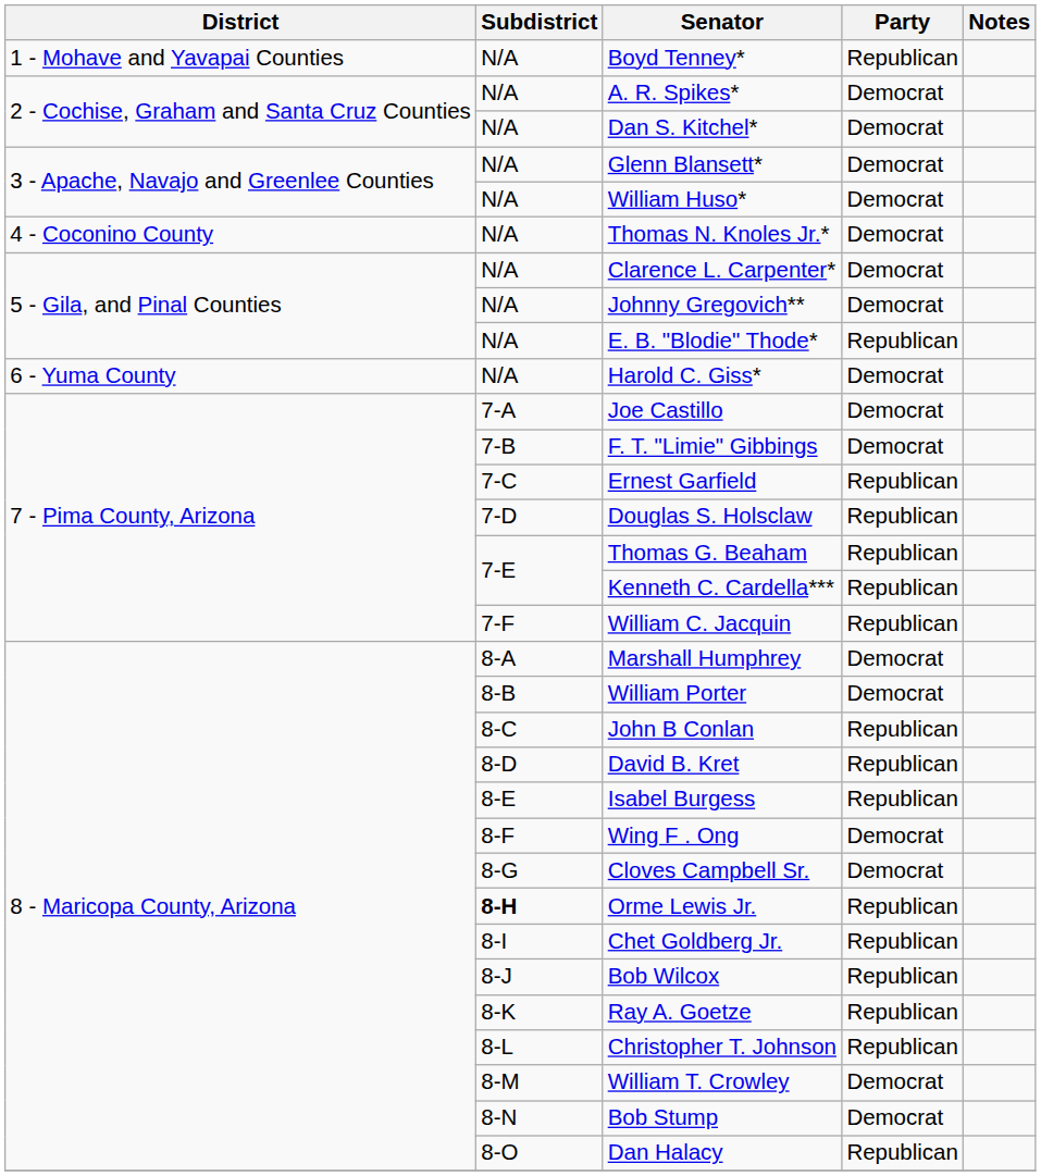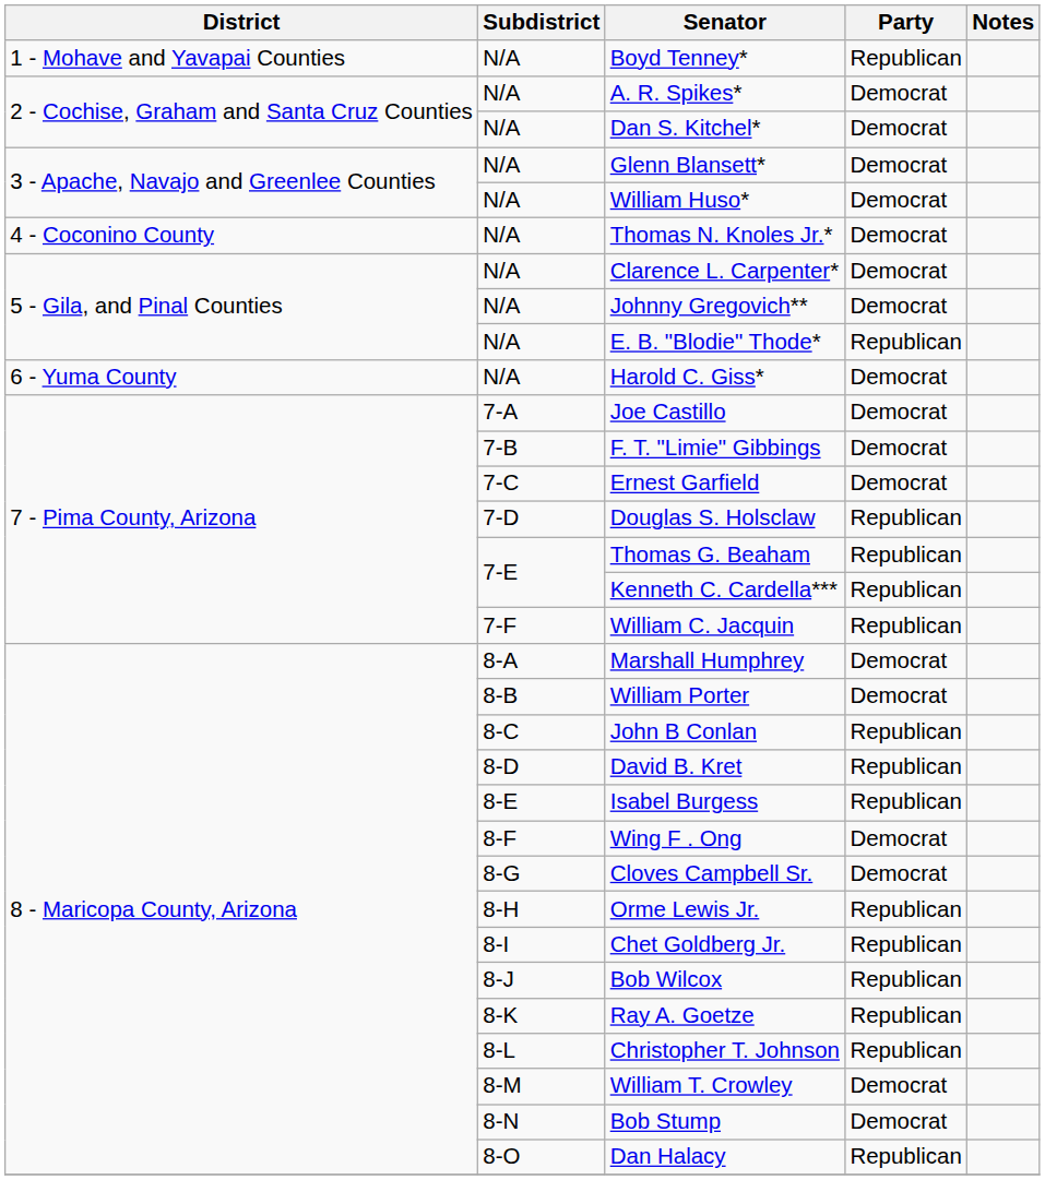 <table class=wikitable>
 <tr>
 <th>District</th>
 <th>Subdistrict</th>
 <th>Senator</th>
 <th>Party</th>
 <th>Notes</th>
 </tr>
 <tr>
 <td>1 - <a href='#'>Mohave</a> and <a href='#'>Yavapai</a> Counties</td>
 <td>N/A</td>
 <td><a href='#'>Boyd Tenney</a>*</td>
 <td>Republican</td>
 <td></td>
 </tr>
 <tr>
 <td rowspan="2">2 - <a href='#'>Cochise</a>, <a href='#'>Graham</a> and <a href='#'>Santa Cruz</a> Counties</td>
 <td>N/A</td>
 <td><a href='#'>A. R. Spikes</a>*</td>
 <td>Democrat</td>
 <td></td>
 </tr>
 <tr>
 <td>N/A</td>
 <td><a href='#'>Dan S. Kitchel</a>*</td>
 <td>Democrat</td>
 <td></td>
 </tr>
 <tr>
 <td rowspan="2">3 - <a href='#'>Apache</a>, <a href='#'>Navajo</a> and <a href='#'>Greenlee</a> Counties</td>
 <td>N/A</td>
 <td><a href='#'>Glenn Blansett</a>*</td>
 <td>Democrat</td>
 <td></td>
 </tr>
 <tr>
 <td>N/A</td>
 <td><a href='#'>William Huso</a>*</td>
 <td>Democrat</td>
 <td></td>
 </tr>
 <tr>
 <td>4 - <a href='#'>Coconino County</a></td>
 <td>N/A</td>
 <td><a href='#'>Thomas N. Knoles Jr.</a>*</td>
 <td>Democrat</td>
 <td></td>
 </tr>
 <tr>
 <td rowspan="3">5 - <a href='#'>Gila</a>, and <a href='#'>Pinal</a> Counties</td>
 <td>N/A</td>
 <td><a href='#'>Clarence L. Carpenter</a>*</td>
 <td>Democrat</td>
 <td></td>
 </tr>
 <tr>
 <td>N/A</td>
 <td><a href='#'>Johnny Gregovich</a>**</td>
 <td>Democrat</td>
 <td></td>
 </tr>
 <tr>
 <td>N/A</td>
 <td><a href='#'>E. B. "Blodie" Thode</a>*</td>
 <td>Republican</td>
 <td></td>
 </tr>
 <tr>
 <td>6 - <a href='#'>Yuma County</a></td>
 <td>N/A</td>
 <td><a href='#'>Harold C. Giss</a>*</td>
 <td>Democrat</td>
 <td></td>
 </tr>
 <tr>
 <td rowspan="7">7 - <a href='#'>Pima County, Arizona</a></td>
 <td>7-A</td>
 <td><a href='#'>Joe Castillo</a></td>
 <td>Democrat</td>
 <td></td>
 </tr>
 <tr>
 <td>7-B</td>
 <td><a href='#'>F. T. "Limie" Gibbings</a></td>
 <td>Democrat</td>
 <td></td>
 </tr>
 <tr>
 <td>7-C</td>
 <td><a href='#'>Ernest Garfield</a></td>
-<td>Republican</td>
+<td>Democrat</td>
 <td></td>
 </tr>
 <tr>
 <td>7-D</td>
 <td><a href='#'>Douglas S. Holsclaw</a></td>
 <td>Republican</td>
 <td></td>
 </tr>
 <tr>
 <td rowspan="2">7-E</td>
 <td><a href='#'>Thomas G. Beaham</a></td>
 <td>Republican</td>
 <td></td>
 </tr>
 <tr>
 <td><a href='#'>Kenneth C. Cardella</a>***</td>
 <td>Republican</td>
 <td></td>
 </tr>
 <tr>
 <td>7-F</td>
 <td><a href='#'>William C. Jacquin</a></td>
 <td>Republican</td>
 <td></td>
 </tr>
 <tr>
 <td rowspan="15">8 - <a href='#'>Maricopa County, Arizona</a></td>
 <td>8-A</td>
 <td><a href='#'>Marshall Humphrey</a></td>
 <td>Democrat</td>
 <td></td>
 </tr>
 <tr>
 <td>8-B</td>
 <td><a href='#'>William Porter</a></td>
 <td>Democrat</td>
 <td></td>
 </tr>
 <tr>
 <td>8-C</td>
 <td><a href='#'>John B Conlan</a></td>
 <td>Republican</td>
 <td></td>
 </tr>
 <tr>
 <td>8-D</td>
 <td><a href='#'>David B. Kret</a></td>
 <td>Republican</td>
 <td></td>
 </tr>
 <tr>
 <td>8-E</td>
 <td><a href='#'>Isabel Burgess</a></td>
 <td>Republican</td>
 <td></td>
 </tr>
 <tr>
 <td>8-F</td>
 <td><a href='#'>Wing F . Ong</a></td>
 <td>Democrat</td>
 <td></td>
 </tr>
 <tr>
 <td>8-G</td>
 <td><a href='#'>Cloves Campbell Sr.</a></td>
 <td>Democrat</td>
 <td></td>
 </tr>
 <tr>
-<td><strong>8-H</strong></td>
+<td>8-H</td>
 <td><a href='#'>Orme Lewis Jr.</a></td>
 <td>Republican</td>
 <td></td>
 </tr>
 <tr>
 <td>8-I</td>
 <td><a href='#'>Chet Goldberg Jr.</a></td>
 <td>Republican</td>
 <td></td>
 </tr>
 <tr>
 <td>8-J</td>
 <td><a href='#'>Bob Wilcox</a></td>
 <td>Republican</td>
 <td></td>
 </tr>
 <tr>
 <td>8-K</td>
 <td><a href='#'>Ray A. Goetze</a></td>
 <td>Republican</td>
 <td></td>
 </tr>
 <tr>
 <td>8-L</td>
 <td><a href='#'>Christopher T. Johnson</a></td>
 <td>Republican</td>
 <td></td>
 </tr>
 <tr>
 <td>8-M</td>
 <td><a href='#'>William T. Crowley</a></td>
 <td>Democrat</td>
 <td></td>
 </tr>
 <tr>
 <td>8-N</td>
 <td><a href='#'>Bob Stump</a></td>
 <td>Democrat</td>
 <td></td>
 </tr>
 <tr>
 <td>8-O</td>
 <td><a href='#'>Dan Halacy</a></td>
 <td>Republican</td>
 <td></td>
 </tr>
 <tr>
 </tr>
 </table>
